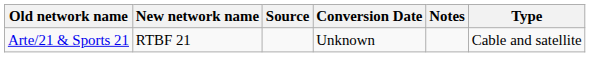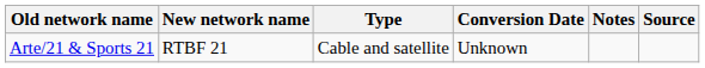 <table class="wikitable">
 <tr>
 <th>Old network name</th>
 <th>New network name</th>
-<th>Source</th>
+<th>Type</th>
 <th>Conversion Date</th>
 <th>Notes</th>
-<th>Type</th>
+<th>Source</th>
 </tr>
 <tr>
 <td><a href='#'>Arte/21 & Sports 21</a></td>
 <td>RTBF 21</td>
-<td></td>
+<td>Cable and satellite</td>
 <td>Unknown</td>
 <td></td>
-<td>Cable and satellite</td>
+<td></td>
 </tr>
 </table>
